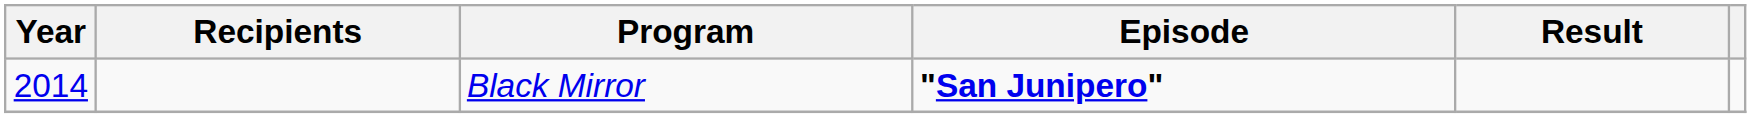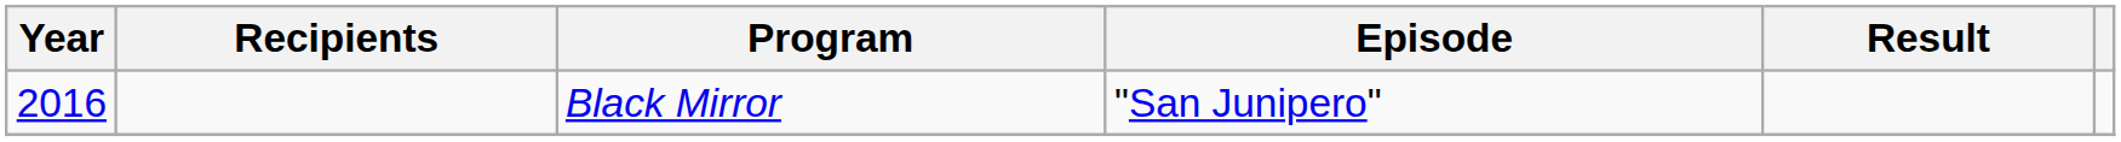 <table class="wikitable plainrowheaders" style="font-size: 90%" width=85%>
 <tr>
 <th scope="col" style="width:2%;">Year</th>
 <th scope="col" style="width:20%;">Recipients</th>
 <th scope="col" style="width:25%;">Program</th>
 <th scope="col" style="width:30%;">Episode</th>
 <th scope="col" style="width:15%;">Result</th>
 <th scope="col" class="unsortable" style="width:1%;"></th>
 </tr>
 <tr>
-<td style="text-align:center;"><a href='#'>2014</a></td>
+<td style="text-align:center;"><a href='#'>2016</a></td>
 <td></td>
 <td><em><a href='#'>Black Mirror</a></em></td>
-<td><strong>"<a href='#'>San Junipero</a>"</strong></td>
+<td>"<a href='#'>San Junipero</a>"</td>
 <td></td>
 <td style="text-align:center;"></td>
 </tr>
 <tr>
 </tr>
 </table>
